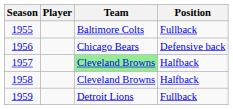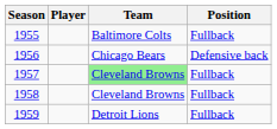 <table class="wikitable sortable">
 <tr>
 <th>Season</th>
 <th>Player</th>
 <th>Team</th>
 <th>Position</th>
 </tr>
 <tr>
 <td style="text-align:center"><a href='#'>1955</a></td>
 <td></td>
 <td><a href='#'>Baltimore Colts</a></td>
 <td><a href='#'>Fullback</a></td>
 </tr>
 <tr>
 <td style="text-align:center"><a href='#'>1956</a></td>
 <td></td>
 <td><a href='#'>Chicago Bears</a></td>
 <td><a href='#'>Defensive back</a></td>
 </tr>
 <tr>
 <td style="text-align:center"><a href='#'>1957</a></td>
 <td></td>
 <td style="background: lightgreen;"><a href='#'>Cleveland Browns</a></td>
-<td><a href='#'>Halfback</a></td>
+<td><a href='#'>Fullback</a></td>
 </tr>
 <tr>
 <td style="text-align:center"><a href='#'>1958</a></td>
 <td></td>
 <td><a href='#'>Cleveland Browns</a></td>
-<td><a href='#'>Halfback</a></td>
+<td><a href='#'>Fullback</a></td>
 </tr>
 <tr>
 <td style="text-align:center"><a href='#'>1959</a></td>
 <td></td>
 <td><a href='#'>Detroit Lions</a></td>
 <td><a href='#'>Fullback</a></td>
 </tr>
 </table>
